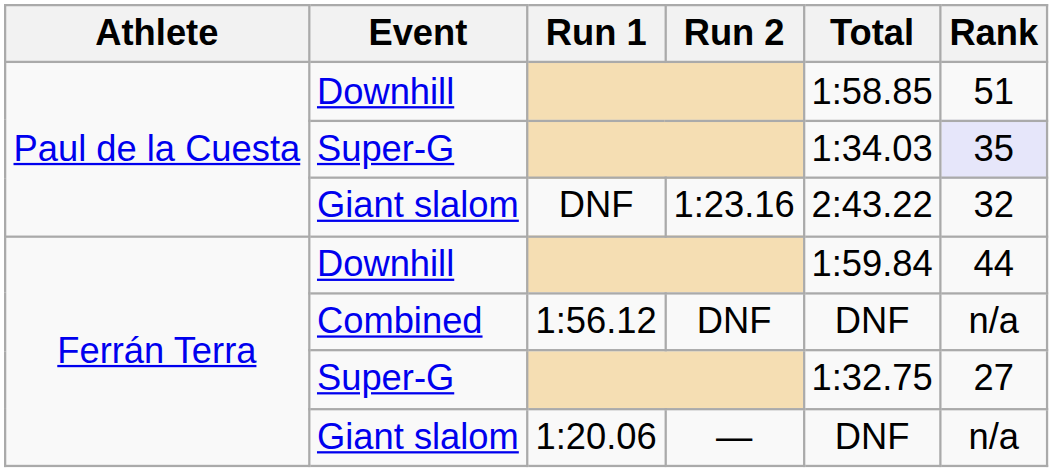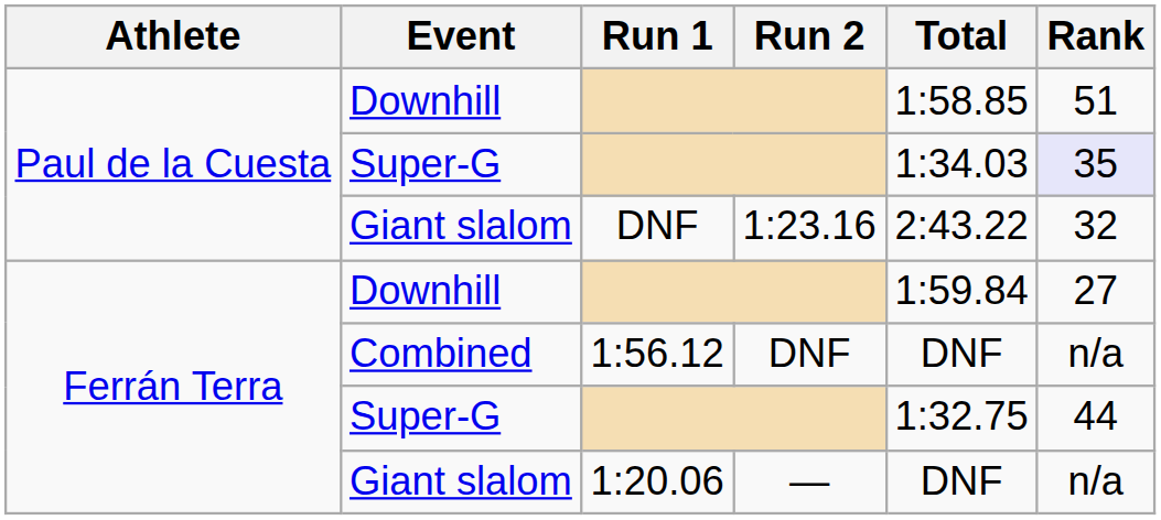 <table class="wikitable" border="1">
 <tr>
 <th>Athlete</th>
 <th>Event</th>
 <th>Run 1</th>
 <th>Run 2</th>
 <th>Total</th>
 <th>Rank</th>
 </tr>
 <tr align=center>
 <td rowspan=3><a href='#'>Paul de la Cuesta</a></td>
 <td align=left><a href='#'>Downhill</a></td>
 <td colspan=2 bgcolor=wheat></td>
 <td>1:58.85</td>
 <td>51</td>
 </tr>
 <tr align=center>
 <td align=left><a href='#'>Super-G</a></td>
 <td colspan=2 bgcolor=wheat></td>
 <td>1:34.03</td>
 <td style="background: lavender;">35</td>
 </tr>
 <tr align=center>
 <td align=left><a href='#'>Giant slalom</a></td>
 <td>DNF</td>
 <td>1:23.16</td>
 <td>2:43.22</td>
 <td>32</td>
 </tr>
 <tr align=center>
 <td rowspan=4><a href='#'>Ferrán Terra</a></td>
 <td align=left><a href='#'>Downhill</a></td>
 <td colspan=2 bgcolor=wheat></td>
 <td>1:59.84</td>
-<td>44</td>
+<td>27</td>
 </tr>
 <tr align=center>
 <td align=left><a href='#'>Combined</a></td>
 <td>1:56.12</td>
 <td>DNF</td>
 <td>DNF</td>
 <td>n/a</td>
 </tr>
 <tr align=center>
 <td align=left><a href='#'>Super-G</a></td>
 <td colspan=2 bgcolor=wheat></td>
 <td>1:32.75</td>
-<td>27</td>
+<td>44</td>
 </tr>
 <tr align=center>
 <td align=left><a href='#'>Giant slalom</a></td>
 <td>1:20.06</td>
 <td>—</td>
 <td>DNF</td>
 <td>n/a</td>
 </tr>
 </table>
